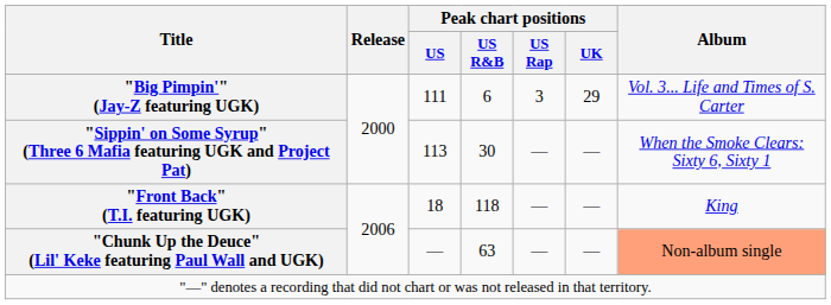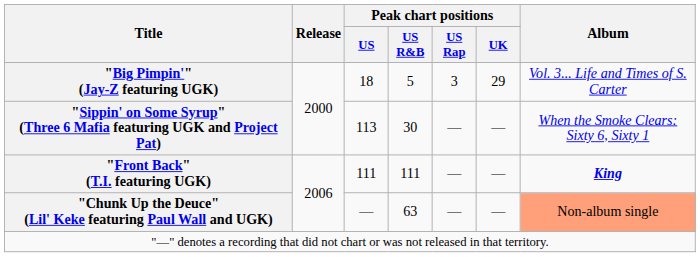 <table class="wikitable plainrowheaders" style="text-align:center;" border="1">
 <tr>
 <th scope="col" rowspan="2" style="width:20em;">Title</th>
 <th scope="col" rowspan="2">Release</th>
 <th scope="col" colspan="4">Peak chart positions</th>
 <th scope="col" rowspan="2" style="width:12em;">Album</th>
 </tr>
 <tr>
 <th style="width:3em;font-size:90%;"><a href='#'>US</a></th>
 <th style="width:3em;font-size:90%;"><a href='#'>US<br>R&B</a></th>
 <th style="width:3em;font-size:90%;"><a href='#'>US<br>Rap</a></th>
 <th style="width:3em;font-size:90%;"><a href='#'>UK</a></th>
 </tr>
 <tr>
 <th scope="row">"<a href='#'>Big Pimpin'</a>"<br><span>(<a href='#'>Jay-Z</a> featuring UGK)</span></th>
 <td rowspan="2">2000</td>
-<td>111</td>
-<td>6</td>
+<td>18</td>
+<td>5</td>
 <td>3</td>
 <td>29</td>
 <td><em><a href='#'>Vol. 3... Life and Times of S. Carter</a></em></td>
 </tr>
 <tr>
 <th scope="row">"<a href='#'>Sippin' on Some Syrup</a>"<br><span>(<a href='#'>Three 6 Mafia</a> featuring UGK and <a href='#'>Project Pat</a>)</span></th>
 <td>113</td>
 <td>30</td>
 <td>—</td>
 <td>—</td>
 <td><em><a href='#'>When the Smoke Clears: Sixty 6, Sixty 1</a></em></td>
 </tr>
 <tr>
 <th scope="row">"<a href='#'>Front Back</a>"<br><span>(<a href='#'>T.I.</a> featuring UGK)</span></th>
 <td rowspan="2">2006</td>
-<td>18</td>
-<td>118</td>
+<td>111</td>
+<td>111</td>
 <td>—</td>
 <td>—</td>
-<td><em><a href='#'>King</a></em></td>
+<td><strong><em><a href='#'>King</a></em></strong></td>
 </tr>
 <tr>
 <th scope="row">"Chunk Up the Deuce"<br><span>(<a href='#'>Lil' Keke</a> featuring <a href='#'>Paul Wall</a> and UGK)</span></th>
 <td>—</td>
 <td>63</td>
 <td>—</td>
 <td>—</td>
 <td style="background: lightsalmon;">Non-album single</td>
 </tr>
 <tr>
 <td colspan="7" style="font-size:90%">"—" denotes a recording that did not chart or was not released in that territory.</td>
 </tr>
 </table>
